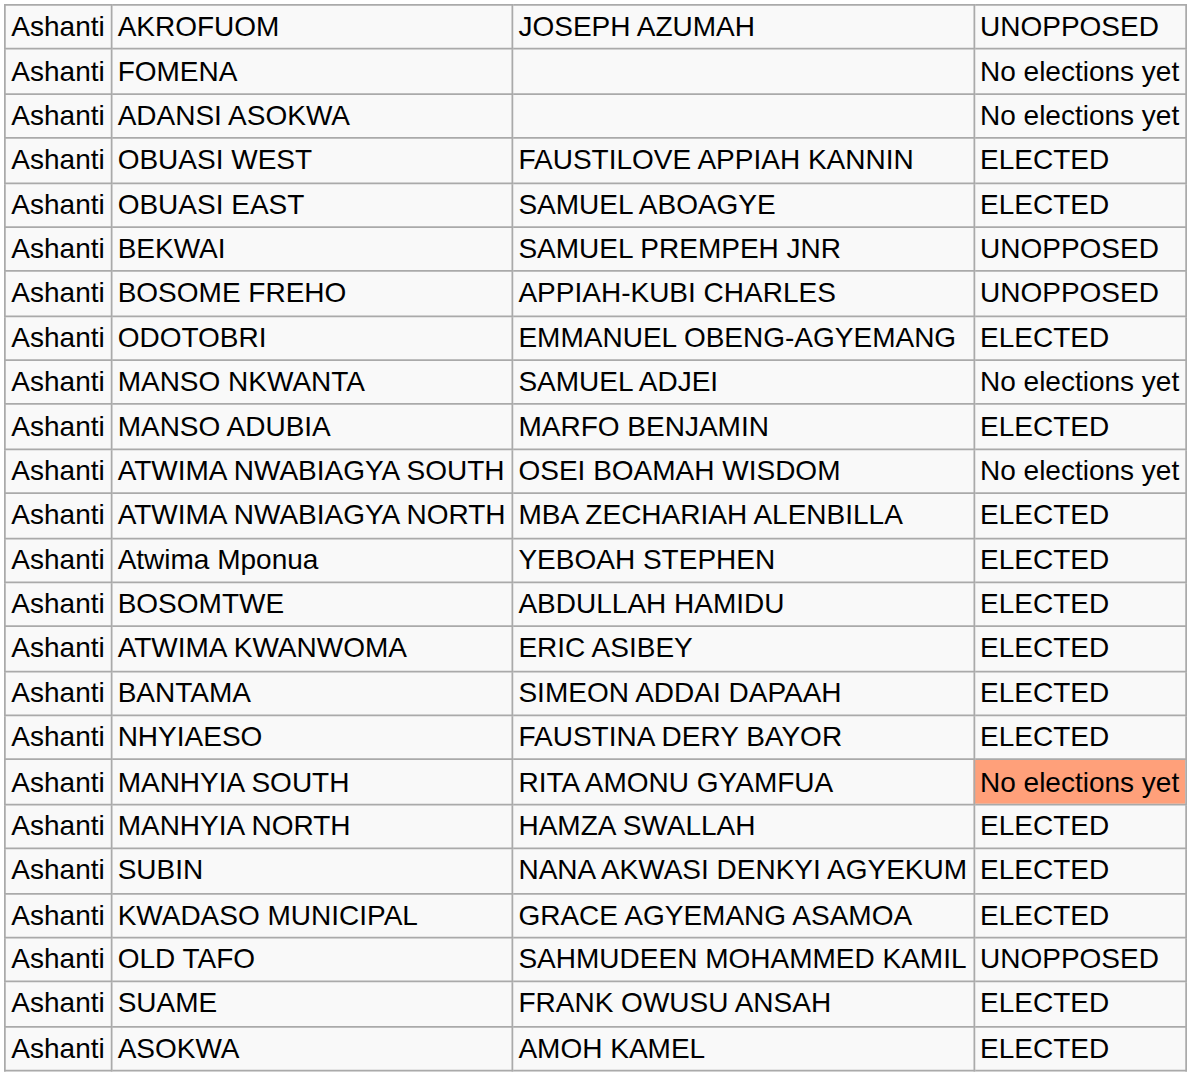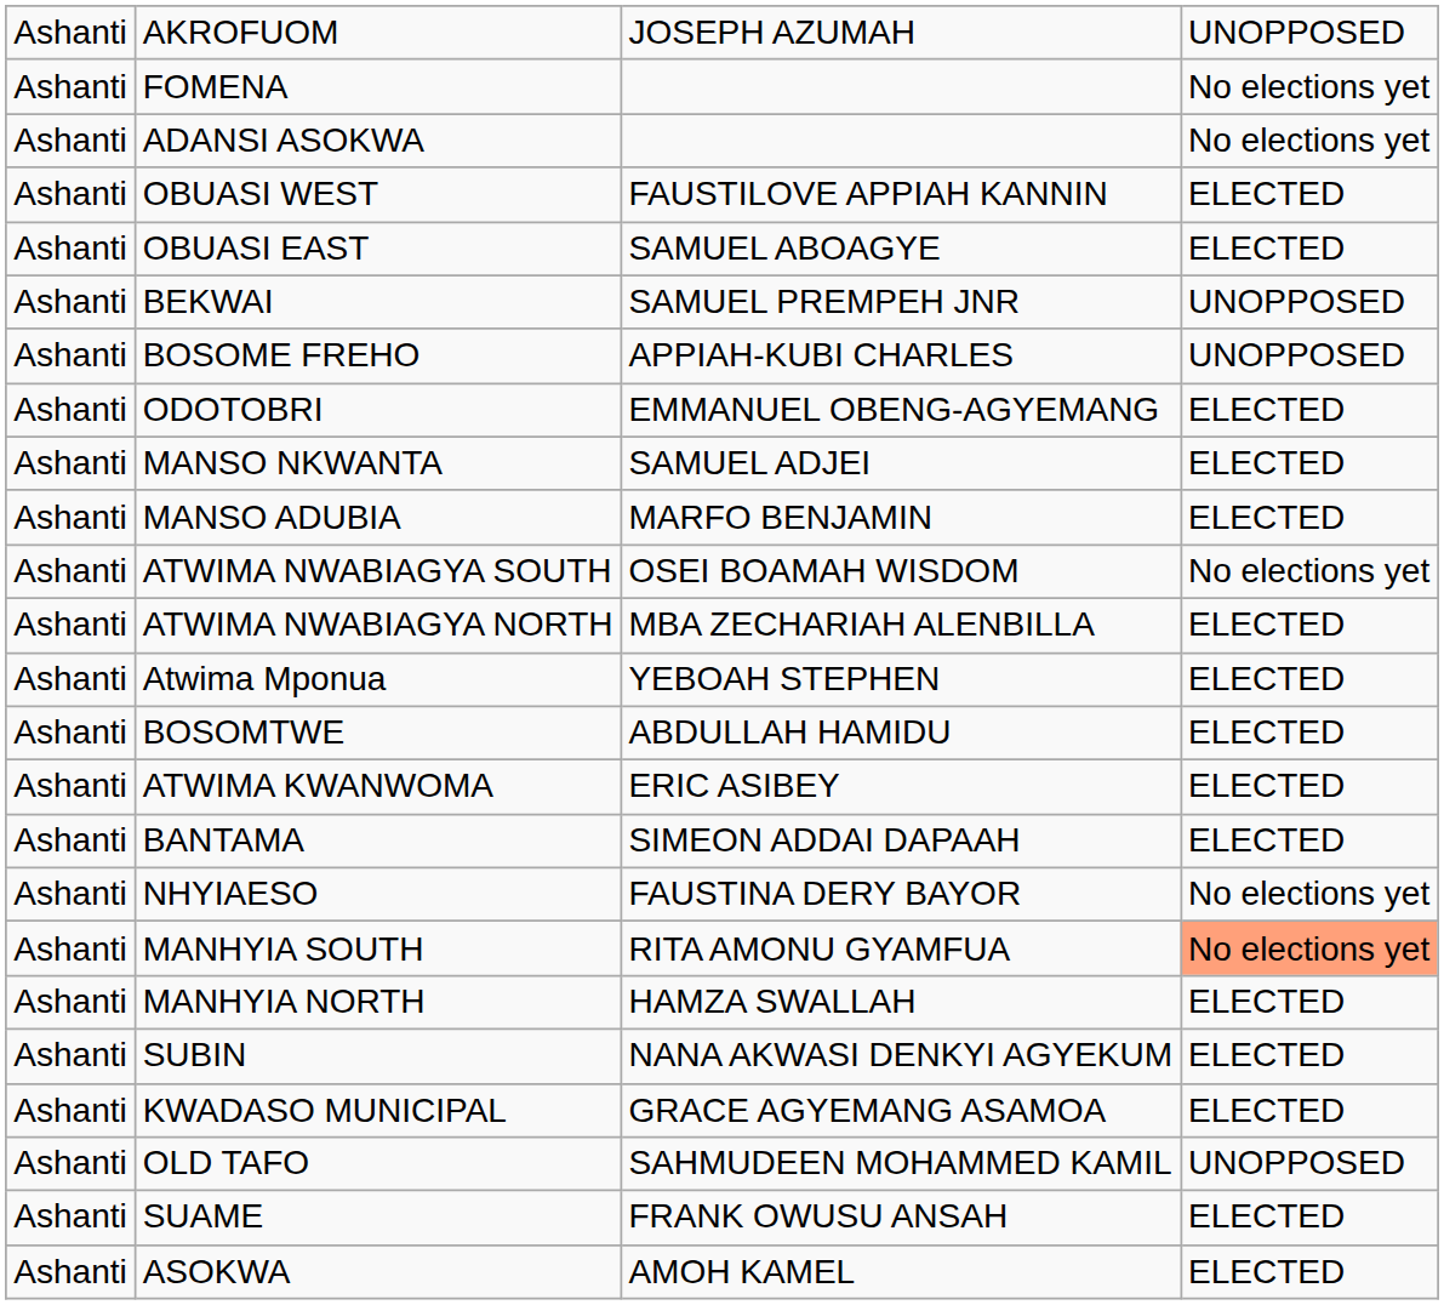 <table class="wikitable">
 <tr>
 <td>Ashanti</td>
 <td>AKROFUOM</td>
 <td>JOSEPH AZUMAH</td>
 <td>UNOPPOSED</td>
 </tr>
 <tr>
 <td>Ashanti</td>
 <td>FOMENA</td>
 <td></td>
 <td>No elections yet</td>
 </tr>
 <tr>
 <td>Ashanti</td>
 <td>ADANSI ASOKWA</td>
 <td></td>
 <td>No elections yet</td>
 </tr>
 <tr>
 <td>Ashanti</td>
 <td>OBUASI WEST</td>
 <td>FAUSTILOVE APPIAH KANNIN</td>
 <td>ELECTED</td>
 </tr>
 <tr>
 <td>Ashanti</td>
 <td>OBUASI EAST</td>
 <td>SAMUEL ABOAGYE</td>
 <td>ELECTED</td>
 </tr>
 <tr>
 <td>Ashanti</td>
 <td>BEKWAI</td>
 <td>SAMUEL PREMPEH JNR</td>
 <td>UNOPPOSED</td>
 </tr>
 <tr>
 <td>Ashanti</td>
 <td>BOSOME FREHO</td>
 <td>APPIAH-KUBI CHARLES</td>
 <td>UNOPPOSED</td>
 </tr>
 <tr>
 <td>Ashanti</td>
 <td>ODOTOBRI</td>
 <td>EMMANUEL OBENG-AGYEMANG</td>
 <td>ELECTED</td>
 </tr>
 <tr>
 <td>Ashanti</td>
 <td>MANSO NKWANTA</td>
 <td>SAMUEL ADJEI</td>
-<td>No elections yet</td>
+<td>ELECTED</td>
 </tr>
 <tr>
 <td>Ashanti</td>
 <td>MANSO ADUBIA</td>
 <td>MARFO BENJAMIN</td>
 <td>ELECTED</td>
 </tr>
 <tr>
 <td>Ashanti</td>
 <td>ATWIMA NWABIAGYA SOUTH</td>
 <td>OSEI BOAMAH WISDOM</td>
 <td>No elections yet</td>
 </tr>
 <tr>
 <td>Ashanti</td>
 <td>ATWIMA NWABIAGYA NORTH</td>
 <td>MBA ZECHARIAH ALENBILLA</td>
 <td>ELECTED</td>
 </tr>
 <tr>
 <td>Ashanti</td>
 <td>Atwima Mponua</td>
 <td>YEBOAH STEPHEN</td>
 <td>ELECTED</td>
 </tr>
 <tr>
 <td>Ashanti</td>
 <td>BOSOMTWE</td>
 <td>ABDULLAH HAMIDU</td>
 <td>ELECTED</td>
 </tr>
 <tr>
 <td>Ashanti</td>
 <td>ATWIMA KWANWOMA</td>
 <td>ERIC ASIBEY</td>
 <td>ELECTED</td>
 </tr>
 <tr>
 <td>Ashanti</td>
 <td>BANTAMA</td>
 <td>SIMEON ADDAI DAPAAH</td>
 <td>ELECTED</td>
 </tr>
 <tr>
 <td>Ashanti</td>
 <td>NHYIAESO</td>
 <td>FAUSTINA DERY BAYOR</td>
-<td>ELECTED</td>
+<td>No elections yet</td>
 </tr>
 <tr>
 <td>Ashanti</td>
 <td>MANHYIA SOUTH</td>
 <td>RITA AMONU GYAMFUA</td>
 <td style="background: lightsalmon;">No elections yet</td>
 </tr>
 <tr>
 <td>Ashanti</td>
 <td>MANHYIA NORTH</td>
 <td>HAMZA SWALLAH</td>
 <td>ELECTED</td>
 </tr>
 <tr>
 <td>Ashanti</td>
 <td>SUBIN</td>
 <td>NANA AKWASI DENKYI AGYEKUM</td>
 <td>ELECTED</td>
 </tr>
 <tr>
 <td>Ashanti</td>
 <td>KWADASO MUNICIPAL</td>
 <td>GRACE AGYEMANG ASAMOA</td>
 <td>ELECTED</td>
 </tr>
 <tr>
 <td>Ashanti</td>
 <td>OLD TAFO</td>
 <td>SAHMUDEEN MOHAMMED KAMIL</td>
 <td>UNOPPOSED</td>
 </tr>
 <tr>
 <td>Ashanti</td>
 <td>SUAME</td>
 <td>FRANK OWUSU ANSAH</td>
 <td>ELECTED</td>
 </tr>
 <tr>
 <td>Ashanti</td>
 <td>ASOKWA</td>
 <td>AMOH KAMEL</td>
 <td>ELECTED</td>
 </tr>
 </table>
